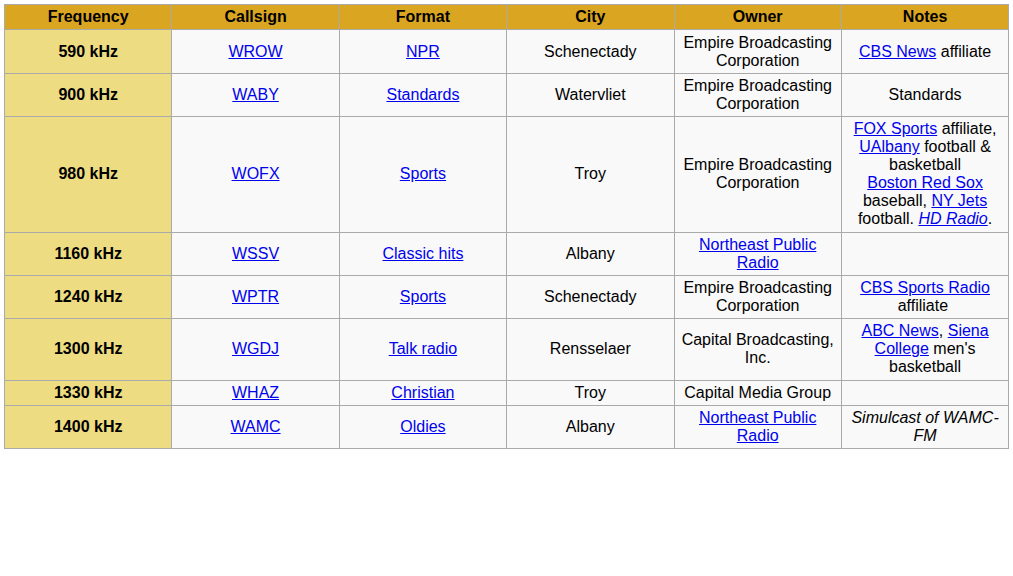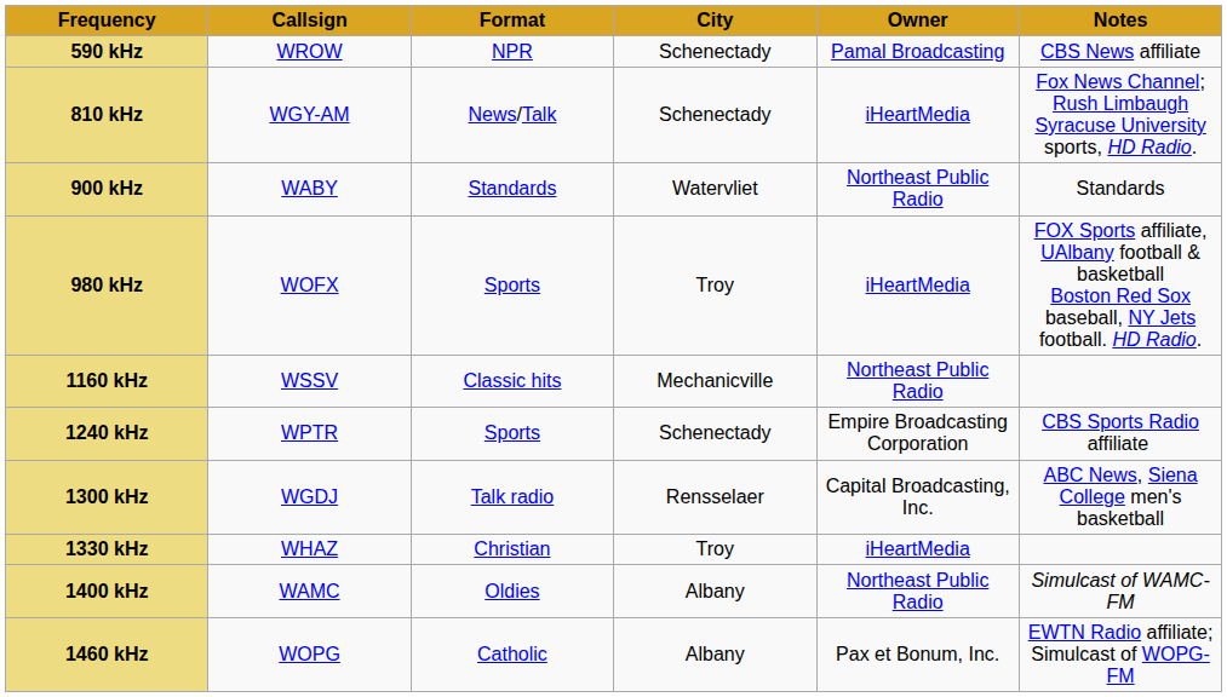 <table class="wikitable" style="text-align:center">
 <tr>
 <th style="width:10em; background-color:Goldenrod;">Frequency</th>
 <th style="width:10em; background-color:Goldenrod;">Callsign</th>
 <th style="width:10em; background-color:Goldenrod;">Format</th>
 <th style="width:10em; background-color:Goldenrod;">City</th>
 <th style="width:10em; background-color:Goldenrod;">Owner</th>
 <th style="width:10em; background-color:Goldenrod;">Notes</th>
 </tr>
 <tr>
 <th style="width:10em; background-color:#EEDC82;">590 kHz</th>
 <td><a href='#'>WROW</a></td>
 <td><a href='#'>NPR</a></td>
 <td>Schenectady</td>
-<td>Empire Broadcasting Corporation</td>
+<td><a href='#'>Pamal Broadcasting</a></td>
 <td><a href='#'>CBS News</a> affiliate</td>
+</tr>
+<tr>
+<th style="width:10em; background-color:#EEDC82;">810 kHz</th>
+<td><a href='#'>WGY-AM</a></td>
+<td><a href='#'>News</a>/<a href='#'>Talk</a></td>
+<td>Schenectady</td>
+<td><a href='#'>iHeartMedia</a></td>
+<td><a href='#'>Fox News Channel</a>; <a href='#'>Rush Limbaugh</a><br><a href='#'>Syracuse University</a> sports, <em><a href='#'>HD Radio</a></em>.</td>
 </tr>
 <tr>
 <th style="width:10em; background-color:#EEDC82;">900 kHz</th>
 <td><a href='#'>WABY</a></td>
 <td><a href='#'>Standards</a></td>
 <td>Watervliet</td>
-<td>Empire Broadcasting Corporation</td>
+<td><a href='#'>Northeast Public Radio</a></td>
 <td>Standards</td>
 </tr>
 <tr>
 <th style="width:10em; background-color:#EEDC82;">980 kHz</th>
 <td><a href='#'>WOFX</a></td>
 <td><a href='#'>Sports</a></td>
 <td>Troy</td>
-<td>Empire Broadcasting Corporation</td>
+<td><a href='#'>iHeartMedia</a></td>
 <td><a href='#'>FOX Sports</a> affiliate, <a href='#'>UAlbany</a> football & basketball<br><a href='#'>Boston Red Sox</a> baseball, <a href='#'>NY Jets</a> football. <em><a href='#'>HD Radio</a></em>.</td>
 </tr>
 <tr>
 <th style="width:10em; background-color:#EEDC82;">1160 kHz</th>
 <td><a href='#'>WSSV</a></td>
 <td><a href='#'>Classic hits</a></td>
-<td>Albany</td>
+<td>Mechanicville</td>
 <td><a href='#'>Northeast Public Radio</a></td>
 <td> </td>
 </tr>
 <tr>
 <th style="width:10em; background-color:#EEDC82;">1240 kHz</th>
 <td><a href='#'>WPTR</a></td>
 <td><a href='#'>Sports</a></td>
 <td>Schenectady</td>
 <td>Empire Broadcasting Corporation</td>
 <td><a href='#'>CBS Sports Radio</a> affiliate </td>
 </tr>
 <tr>
 <th style="width:10em; background-color:#EEDC82;">1300 kHz</th>
 <td><a href='#'>WGDJ</a></td>
 <td><a href='#'>Talk radio</a></td>
 <td>Rensselaer</td>
 <td>Capital Broadcasting, Inc.</td>
 <td><a href='#'>ABC News</a>, <a href='#'>Siena College</a> men's basketball</td>
 </tr>
 <tr>
 <th style="width:10em; background-color:#EEDC82;">1330 kHz</th>
 <td><a href='#'>WHAZ</a></td>
 <td><a href='#'>Christian</a></td>
 <td>Troy</td>
-<td>Capital Media Group</td>
+<td><a href='#'>iHeartMedia</a></td>
 <td> </td>
 </tr>
 <tr>
 <th style="width:10em; background-color:#EEDC82;">1400 kHz</th>
 <td><a href='#'>WAMC</a></td>
 <td><a href='#'>Oldies</a></td>
 <td>Albany</td>
 <td><a href='#'>Northeast Public Radio</a></td>
 <td><em>Simulcast of WAMC-FM</em></td>
 </tr>
+<tr>
+<th style="width:10em; background-color:#EEDC82;">1460 kHz</th>
+<td><a href='#'>WOPG</a></td>
+<td><a href='#'>Catholic</a></td>
+<td>Albany</td>
+<td>Pax et Bonum, Inc.</td>
+<td><a href='#'>EWTN Radio</a> affiliate; Simulcast of <a href='#'>WOPG-FM</a></td>
+</tr>
 </table>
